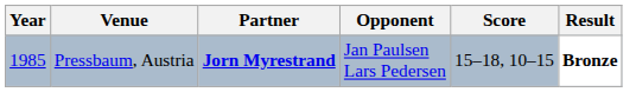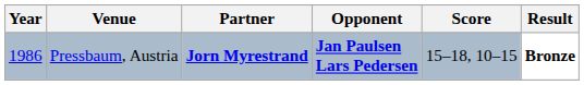 <table class="sortable wikitable" style="font-size: 90%">
 <tr>
 <th>Year</th>
 <th>Venue</th>
 <th>Partner</th>
 <th>Opponent</th>
 <th>Score</th>
 <th>Result</th>
 </tr>
 <tr style="background:#AABBCC">
-<td align="center"><a href='#'>1985</a></td>
+<td align="center"><a href='#'>1986</a></td>
 <td align="left"><a href='#'>Pressbaum</a>, Austria</td>
 <td align="left"><strong> <a href='#'>Jorn Myrestrand</a></strong></td>
-<td align="left"> <a href='#'>Jan Paulsen</a><br> <a href='#'>Lars Pedersen</a></td>
+<td align="left"><strong> <a href='#'>Jan Paulsen</a><br> <a href='#'>Lars Pedersen</a></strong></td>
 <td align="left">15–18, 10–15</td>
 <td style="text-align:left; background:white"> <strong>Bronze</strong></td>
 </tr>
 </table>
